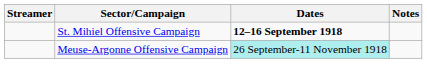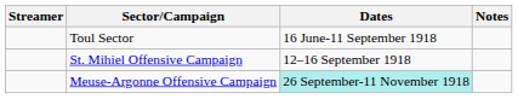 <table class="wikitable">
 <tr>
 <th>Streamer</th>
 <th>Sector/Campaign</th>
 <th>Dates</th>
 <th>Notes</th>
 </tr>
 <tr>
 <td></td>
+<td>Toul Sector</td>
+<td>16 June-11 September 1918</td>
+<td></td>
+</tr>
+<tr>
+<td></td>
 <td><a href='#'>St. Mihiel Offensive Campaign</a></td>
-<td><strong>12–16 September 1918</strong></td>
+<td>12–16 September 1918</td>
 <td></td>
 </tr>
 <tr>
 <td></td>
 <td><a href='#'>Meuse-Argonne Offensive Campaign</a></td>
 <td style="background: paleturquoise;">26 September-11 November 1918</td>
 <td></td>
 </tr>
 </table>
